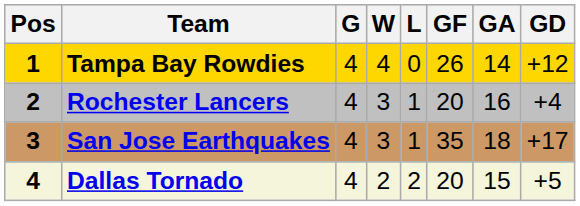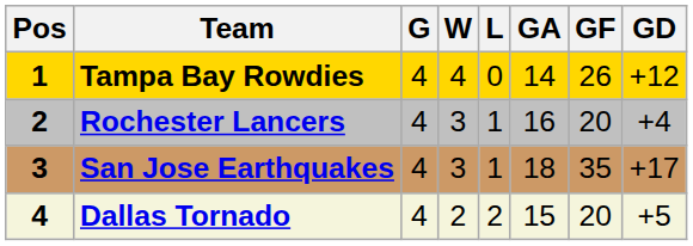 <table class="wikitable sortable">
 <tr>
 <th>Pos</th>
 <th>Team</th>
 <th>G</th>
 <th>W</th>
 <th>L</th>
+<th>GA</th>
 <th>GF</th>
-<th>GA</th>
 <th>GD</th>
 </tr>
 <tr bgcolor=gold>
 <td align=center><strong>1</strong></td>
 <td><strong>Tampa Bay Rowdies</strong></td>
 <td align=center>4</td>
 <td align=center>4</td>
 <td align=center>0</td>
+<td align=center>14</td>
 <td align=center>26</td>
-<td align=center>14</td>
 <td align=center>+12</td>
 </tr>
 <tr bgcolor=silver>
 <td align=center><strong>2</strong></td>
 <td><strong><a href='#'>Rochester Lancers</a></strong></td>
 <td align=center>4</td>
 <td align=center>3</td>
 <td align=center>1</td>
+<td align=center>16</td>
 <td align=center>20</td>
-<td align=center>16</td>
 <td align=center>+4</td>
 </tr>
 <tr bgcolor=#c96>
 <td align=center><strong>3</strong></td>
 <td><strong><a href='#'>San Jose Earthquakes</a></strong></td>
 <td align=center>4</td>
 <td align=center>3</td>
 <td align=center>1</td>
+<td align=center>18</td>
 <td align=center>35</td>
-<td align=center>18</td>
 <td align=center>+17</td>
 </tr>
 <tr bgcolor=beige>
 <td align=center><strong>4</strong></td>
 <td><strong><a href='#'>Dallas Tornado</a></strong></td>
 <td align=center>4</td>
 <td align=center>2</td>
 <td align=center>2</td>
+<td align=center>15</td>
 <td align=center>20</td>
-<td align=center>15</td>
 <td align=center>+5</td>
 </tr>
 </table>
